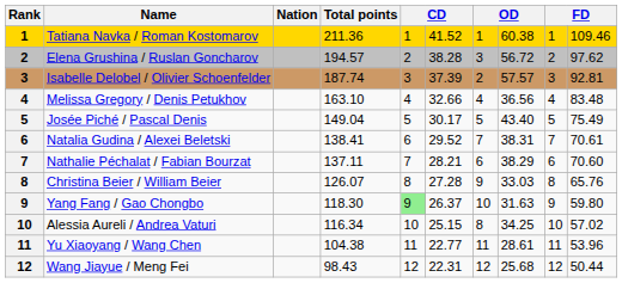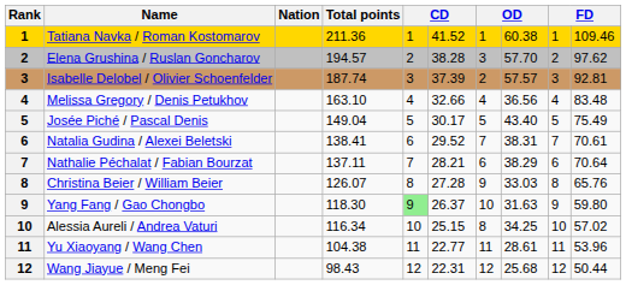 <table class="wikitable">
 <tr>
 <th>Rank</th>
 <th>Name</th>
 <th>Nation</th>
 <th>Total points</th>
 <th colspan="2" width="80px"><a href='#'>CD</a></th>
 <th colspan="2" width="80px"><a href='#'>OD</a></th>
 <th colspan="2" width="80px"><a href='#'>FD</a></th>
 </tr>
 <tr bgcolor="gold">
 <td align="center"><strong>1</strong></td>
 <td><a href='#'>Tatiana Navka</a> / <a href='#'>Roman Kostomarov</a></td>
 <td></td>
 <td>211.36</td>
 <td>1</td>
 <td>41.52</td>
 <td>1</td>
 <td>60.38</td>
 <td>1</td>
 <td>109.46</td>
 </tr>
 <tr bgcolor="silver">
 <td align="center"><strong>2</strong></td>
 <td><a href='#'>Elena Grushina</a> / <a href='#'>Ruslan Goncharov</a></td>
 <td></td>
 <td>194.57</td>
 <td>2</td>
 <td>38.28</td>
 <td>3</td>
-<td>56.72</td>
+<td>57.70</td>
 <td>2</td>
 <td>97.62</td>
 </tr>
 <tr bgcolor="cc9966">
 <td align="center"><strong>3</strong></td>
 <td><a href='#'>Isabelle Delobel</a> / <a href='#'>Olivier Schoenfelder</a></td>
 <td></td>
 <td>187.74</td>
 <td>3</td>
 <td>37.39</td>
 <td>2</td>
 <td>57.57</td>
 <td>3</td>
 <td>92.81</td>
 </tr>
 <tr>
 <th>4</th>
 <td><a href='#'>Melissa Gregory</a> / <a href='#'>Denis Petukhov</a></td>
 <td></td>
 <td>163.10</td>
 <td>4</td>
 <td>32.66</td>
 <td>4</td>
 <td>36.56</td>
 <td>4</td>
 <td>83.48</td>
 </tr>
 <tr>
 <th>5</th>
 <td><a href='#'>Josée Piché</a> / <a href='#'>Pascal Denis</a></td>
 <td></td>
 <td>149.04</td>
 <td>5</td>
 <td>30.17</td>
 <td>5</td>
 <td>43.40</td>
 <td>5</td>
 <td>75.49</td>
 </tr>
 <tr>
 <th>6</th>
 <td><a href='#'>Natalia Gudina</a> / <a href='#'>Alexei Beletski</a></td>
 <td></td>
 <td>138.41</td>
 <td>6</td>
 <td>29.52</td>
 <td>7</td>
 <td>38.31</td>
 <td>7</td>
 <td>70.61</td>
 </tr>
 <tr>
 <th>7</th>
 <td><a href='#'>Nathalie Péchalat</a> / <a href='#'>Fabian Bourzat</a></td>
 <td></td>
 <td>137.11</td>
 <td>7</td>
 <td>28.21</td>
 <td>6</td>
 <td>38.29</td>
 <td>6</td>
-<td>70.60</td>
+<td>70.64</td>
 </tr>
 <tr>
 <th>8</th>
 <td><a href='#'>Christina Beier</a> / <a href='#'>William Beier</a></td>
 <td></td>
 <td>126.07</td>
 <td>8</td>
 <td>27.28</td>
 <td>9</td>
 <td>33.03</td>
 <td>8</td>
 <td>65.76</td>
 </tr>
 <tr>
 <th>9</th>
 <td><a href='#'>Yang Fang</a> / <a href='#'>Gao Chongbo</a></td>
 <td></td>
 <td>118.30</td>
 <td style="background: lightgreen;">9</td>
 <td>26.37</td>
 <td>10</td>
 <td>31.63</td>
 <td>9</td>
 <td>59.80</td>
 </tr>
 <tr>
 <th>10</th>
 <td>Alessia Aureli / <a href='#'>Andrea Vaturi</a></td>
 <td></td>
 <td>116.34</td>
 <td>10</td>
 <td>25.15</td>
 <td>8</td>
 <td>34.25</td>
 <td>10</td>
 <td>57.02</td>
 </tr>
 <tr>
 <th>11</th>
 <td><a href='#'>Yu Xiaoyang</a> / <a href='#'>Wang Chen</a></td>
 <td></td>
 <td>104.38</td>
 <td>11</td>
 <td>22.77</td>
 <td>11</td>
 <td>28.61</td>
 <td>11</td>
 <td>53.96</td>
 </tr>
 <tr>
 <th>12</th>
 <td><a href='#'>Wang Jiayue</a> / Meng Fei</td>
 <td></td>
 <td>98.43</td>
 <td>12</td>
 <td>22.31</td>
 <td>12</td>
 <td>25.68</td>
 <td>12</td>
 <td>50.44</td>
 </tr>
 </table>
